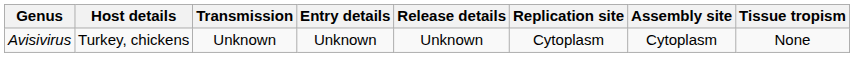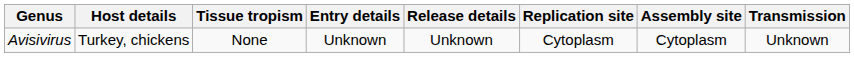 <table class="wikitable sortable" style="text-align:center">
 <tr>
 <th>Genus</th>
 <th>Host details</th>
-<th>Transmission</th>
+<th>Tissue tropism</th>
 <th>Entry details</th>
 <th>Release details</th>
 <th>Replication site</th>
 <th>Assembly site</th>
-<th>Tissue tropism</th>
+<th>Transmission</th>
 </tr>
 <tr>
 <td><em>Avisivirus</em></td>
 <td>Turkey, chickens</td>
-<td>Unknown</td>
+<td>None</td>
 <td>Unknown</td>
 <td>Unknown</td>
 <td>Cytoplasm</td>
 <td>Cytoplasm</td>
-<td>None</td>
+<td>Unknown</td>
 </tr>
 </table>
